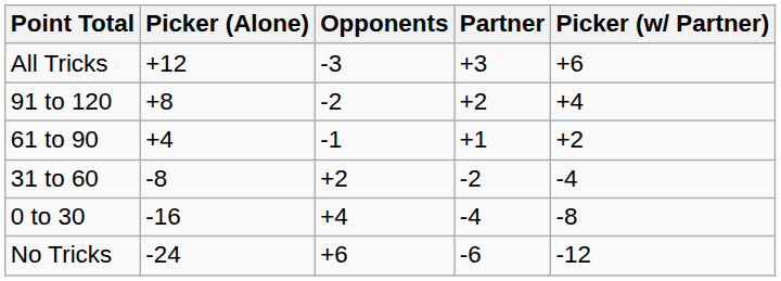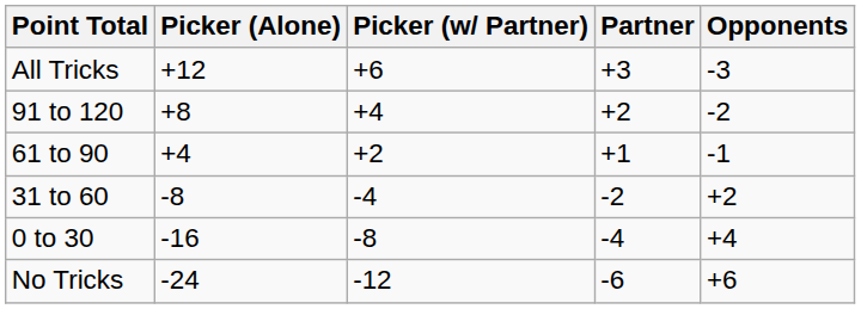 <table class="wikitable">
 <tr>
 <th>Point Total</th>
 <th>Picker (Alone)</th>
+<th>Picker (w/ Partner)</th>
+<th>Partner</th>
 <th>Opponents</th>
-<th>Partner</th>
-<th>Picker (w/ Partner)</th>
 </tr>
 <tr>
 <td>All Tricks</td>
 <td>+12</td>
+<td>+6</td>
+<td>+3</td>
 <td>-3</td>
-<td>+3</td>
-<td>+6</td>
 </tr>
 <tr>
 <td>91 to 120</td>
 <td>+8</td>
+<td>+4</td>
+<td>+2</td>
 <td>-2</td>
-<td>+2</td>
-<td>+4</td>
 </tr>
 <tr>
 <td>61 to 90</td>
 <td>+4</td>
+<td>+2</td>
+<td>+1</td>
 <td>-1</td>
-<td>+1</td>
-<td>+2</td>
 </tr>
 <tr>
 <td>31 to 60</td>
 <td>-8</td>
+<td>-4</td>
+<td>-2</td>
 <td>+2</td>
-<td>-2</td>
-<td>-4</td>
 </tr>
 <tr>
 <td>0 to 30</td>
 <td>-16</td>
+<td>-8</td>
+<td>-4</td>
 <td>+4</td>
-<td>-4</td>
-<td>-8</td>
 </tr>
 <tr>
 <td>No Tricks</td>
 <td>-24</td>
+<td>-12</td>
+<td>-6</td>
 <td>+6</td>
-<td>-6</td>
-<td>-12</td>
 </tr>
 </table>
